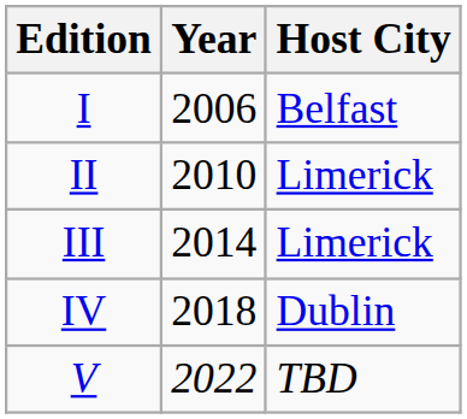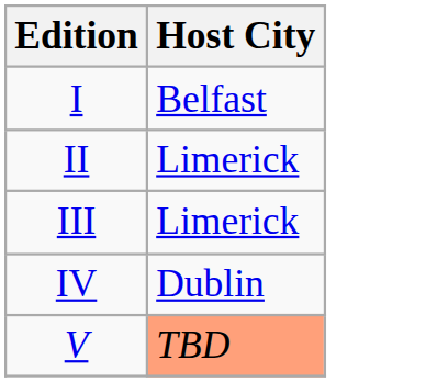 <table class="wikitable" style="text-align:center;">
 <tr>
 <th>Edition</th>
-<th>Year</th>
 <th>Host City</th>
 </tr>
 <tr>
 <td><a href='#'>I</a></td>
-<td>2006</td>
 <td align=left><a href='#'>Belfast</a></td>
 </tr>
 <tr>
 <td><a href='#'>II</a></td>
-<td>2010</td>
 <td align=left><a href='#'>Limerick</a></td>
 </tr>
 <tr>
 <td><a href='#'>III</a></td>
-<td>2014</td>
 <td align=left><a href='#'>Limerick</a></td>
 </tr>
 <tr>
 <td><a href='#'>IV</a></td>
-<td>2018</td>
 <td align=left><a href='#'>Dublin</a></td>
 </tr>
 <tr>
 <td><a href='#'><em>V</em></a></td>
-<td><em>2022</em></td>
-<td align=left><em>TBD</em></td>
+<td align=left style="background: lightsalmon;"><em>TBD</em></td>
 </tr>
 </table>
